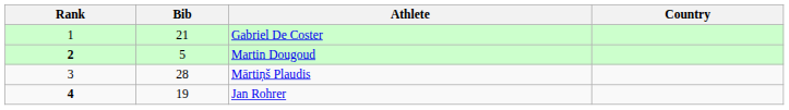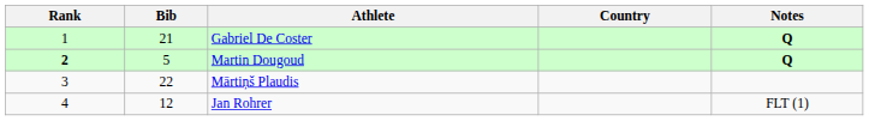 <table class="wikitable" style="text-align:center;width: 50%;">
 <tr>
 <th>Rank</th>
 <th>Bib</th>
 <th>Athlete</th>
 <th>Country</th>
+<th>Notes</th>
 </tr>
 <tr bgcolor=ccffcc>
 <td>1</td>
 <td>21</td>
 <td align=left><a href='#'>Gabriel De Coster</a></td>
 <td align=left></td>
+<td><strong>Q</strong></td>
 </tr>
 <tr bgcolor=ccffcc>
 <td><strong>2</strong></td>
 <td>5</td>
 <td align=left><a href='#'>Martin Dougoud</a></td>
 <td align=left></td>
+<td><strong>Q</strong></td>
 </tr>
 <tr>
 <td>3</td>
-<td>28</td>
+<td>22</td>
 <td align=left><a href='#'>Mārtiņš Plaudis</a></td>
 <td align=left></td>
+<td></td>
 </tr>
 <tr>
-<td><strong>4</strong></td>
-<td>19</td>
+<td>4</td>
+<td>12</td>
 <td align=left><a href='#'>Jan Rohrer</a></td>
 <td align=left></td>
+<td>FLT (1)</td>
 </tr>
 </table>
